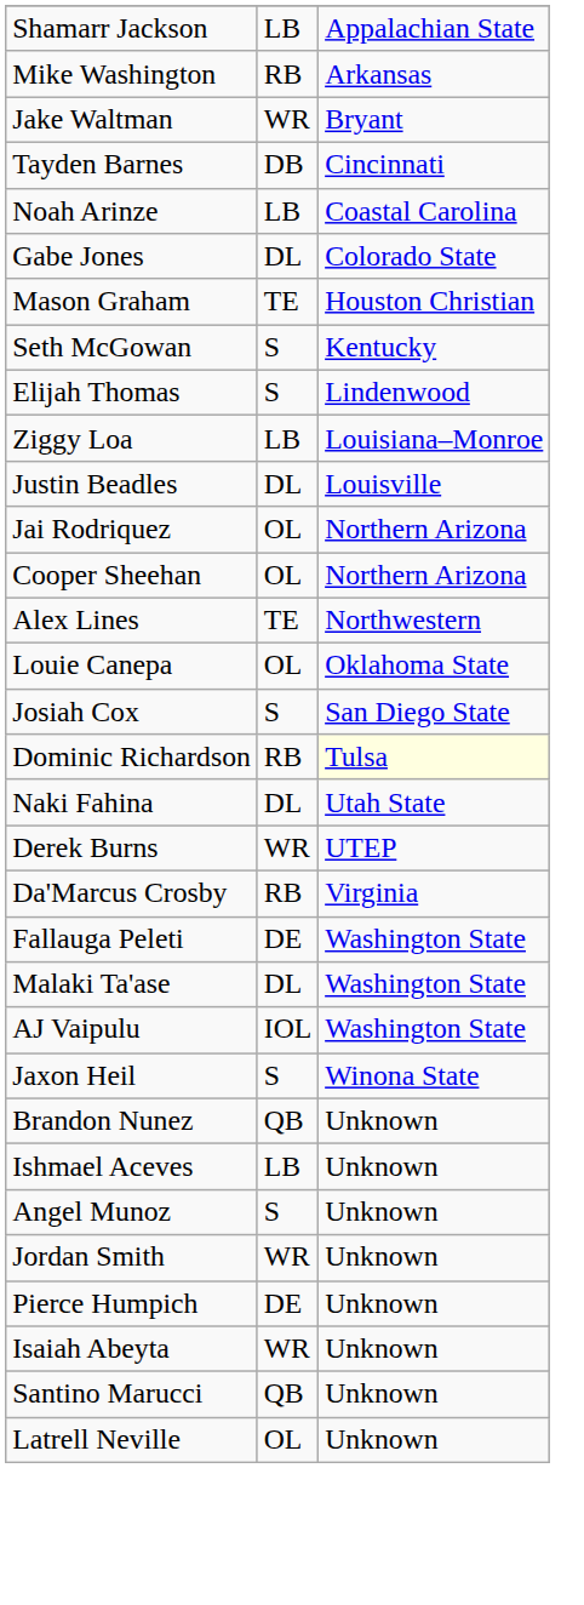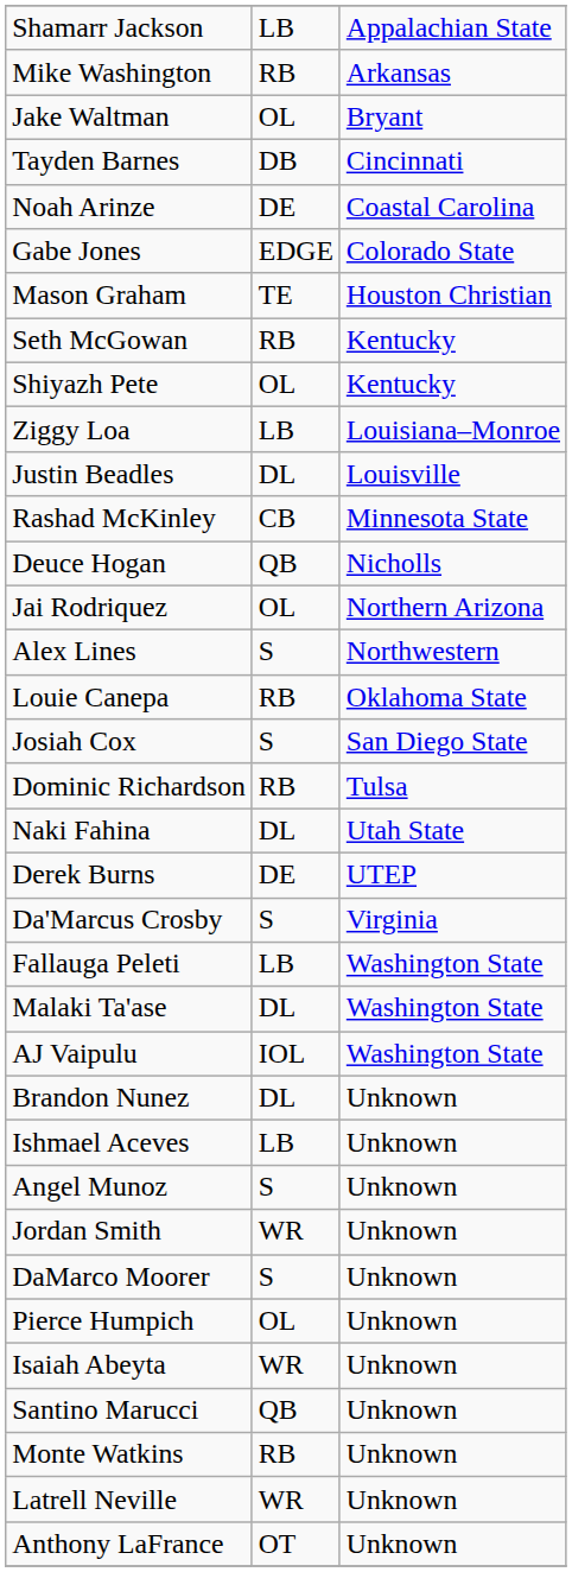 <table class="wikitable sortable">
 <tr>
 </tr>
 <tr>
 <td>Shamarr Jackson</td>
 <td>LB</td>
 <td><a href='#'>Appalachian State</a></td>
 </tr>
 <tr>
 <td>Mike Washington</td>
 <td>RB</td>
 <td><a href='#'>Arkansas</a></td>
 </tr>
 <tr>
 <td>Jake Waltman</td>
-<td>WR</td>
+<td>OL</td>
 <td><a href='#'>Bryant</a></td>
 </tr>
 <tr>
 <td>Tayden Barnes</td>
 <td>DB</td>
 <td><a href='#'>Cincinnati</a></td>
 </tr>
 <tr>
 <td>Noah Arinze</td>
-<td>LB</td>
+<td>DE</td>
 <td><a href='#'>Coastal Carolina</a></td>
 </tr>
 <tr>
 <td>Gabe Jones</td>
-<td>DL</td>
+<td>EDGE</td>
 <td><a href='#'>Colorado State</a></td>
 </tr>
 <tr>
 <td>Mason Graham</td>
 <td>TE</td>
 <td><a href='#'>Houston Christian</a></td>
 </tr>
 <tr>
 <td>Seth McGowan</td>
-<td>S</td>
+<td>RB</td>
 <td><a href='#'>Kentucky</a></td>
 </tr>
 <tr>
-<td>Elijah Thomas</td>
-<td>S</td>
-<td><a href='#'>Lindenwood</a></td>
+<td>Shiyazh Pete</td>
+<td>OL</td>
+<td><a href='#'>Kentucky</a></td>
 </tr>
 <tr>
 <td>Ziggy Loa</td>
 <td>LB</td>
 <td><a href='#'>Louisiana–Monroe</a></td>
 </tr>
 <tr>
 <td>Justin Beadles</td>
 <td>DL</td>
 <td><a href='#'>Louisville</a></td>
 </tr>
 <tr>
+<td>Rashad McKinley</td>
+<td>CB</td>
+<td><a href='#'>Minnesota State</a></td>
+</tr>
+<tr>
+<td>Deuce Hogan</td>
+<td>QB</td>
+<td><a href='#'>Nicholls</a></td>
+</tr>
+<tr>
 <td>Jai Rodriquez</td>
 <td>OL</td>
 <td><a href='#'>Northern Arizona</a></td>
 </tr>
 <tr>
-<td>Cooper Sheehan</td>
-<td>OL</td>
-<td><a href='#'>Northern Arizona</a></td>
-</tr>
-<tr>
 <td>Alex Lines</td>
-<td>TE</td>
+<td>S</td>
 <td><a href='#'>Northwestern</a></td>
 </tr>
 <tr>
 <td>Louie Canepa</td>
-<td>OL</td>
+<td>RB</td>
 <td><a href='#'>Oklahoma State</a></td>
 </tr>
 <tr>
 <td>Josiah Cox</td>
 <td>S</td>
 <td><a href='#'>San Diego State</a></td>
 </tr>
 <tr>
 <td>Dominic Richardson</td>
 <td>RB</td>
-<td style="background: lightyellow;"><a href='#'>Tulsa</a></td>
+<td><a href='#'>Tulsa</a></td>
 </tr>
 <tr>
 <td>Naki Fahina</td>
 <td>DL</td>
 <td><a href='#'>Utah State</a></td>
 </tr>
 <tr>
 <td>Derek Burns</td>
-<td>WR</td>
+<td>DE</td>
 <td><a href='#'>UTEP</a></td>
 </tr>
 <tr>
 <td>Da'Marcus Crosby</td>
-<td>RB</td>
+<td>S</td>
 <td><a href='#'>Virginia</a></td>
 </tr>
 <tr>
 <td>Fallauga Peleti</td>
-<td>DE</td>
+<td>LB</td>
 <td><a href='#'>Washington State</a></td>
 </tr>
 <tr>
 <td>Malaki Ta'ase</td>
 <td>DL</td>
 <td><a href='#'>Washington State</a></td>
 </tr>
 <tr>
 <td>AJ Vaipulu</td>
 <td>IOL</td>
 <td><a href='#'>Washington State</a></td>
 </tr>
 <tr>
-<td>Jaxon Heil</td>
-<td>S</td>
-<td><a href='#'>Winona State</a></td>
-</tr>
-<tr>
 <td>Brandon Nunez</td>
-<td>QB</td>
+<td>DL</td>
 <td>Unknown</td>
 </tr>
 <tr>
 <td>Ishmael Aceves</td>
 <td>LB</td>
 <td>Unknown</td>
 </tr>
 <tr>
 <td>Angel Munoz</td>
 <td>S</td>
 <td>Unknown</td>
 </tr>
 <tr>
 <td>Jordan Smith</td>
 <td>WR</td>
 <td>Unknown</td>
 </tr>
 <tr>
+<td>DaMarco Moorer</td>
+<td>S</td>
+<td>Unknown</td>
+</tr>
+<tr>
 <td>Pierce Humpich</td>
-<td>DE</td>
+<td>OL</td>
 <td>Unknown</td>
 </tr>
 <tr>
 <td>Isaiah Abeyta</td>
 <td>WR</td>
 <td>Unknown</td>
 </tr>
 <tr>
 <td>Santino Marucci</td>
 <td>QB</td>
 <td>Unknown</td>
 </tr>
 <tr>
+<td>Monte Watkins</td>
+<td>RB</td>
+<td>Unknown</td>
+</tr>
+<tr>
 <td>Latrell Neville</td>
-<td>OL</td>
+<td>WR</td>
+<td>Unknown</td>
+</tr>
+<tr>
+<td>Anthony LaFrance</td>
+<td>OT</td>
 <td>Unknown</td>
 </tr>
 <tr>
 </tr>
 </table>
